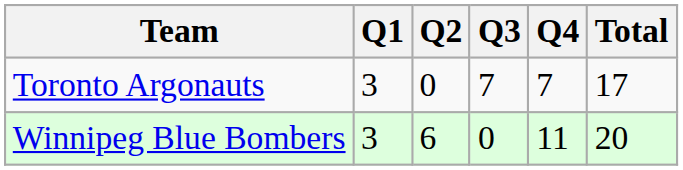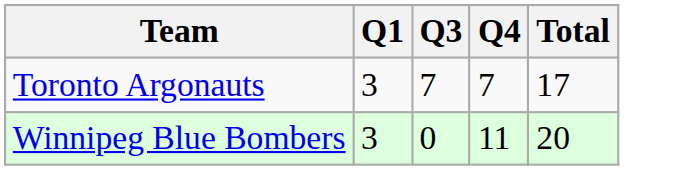 <table class="wikitable">
 <tr>
 <th>Team</th>
 <th>Q1</th>
-<th>Q2</th>
 <th>Q3</th>
 <th>Q4</th>
 <th>Total</th>
 </tr>
 <tr>
 <td><a href='#'>Toronto Argonauts</a></td>
 <td>3</td>
-<td>0</td>
 <td>7</td>
 <td>7</td>
 <td>17</td>
 </tr>
 <tr style="background-color:#ddffdd">
 <td><a href='#'>Winnipeg Blue Bombers</a></td>
 <td>3</td>
-<td>6</td>
 <td>0</td>
 <td>11</td>
 <td>20</td>
 </tr>
 </table>
